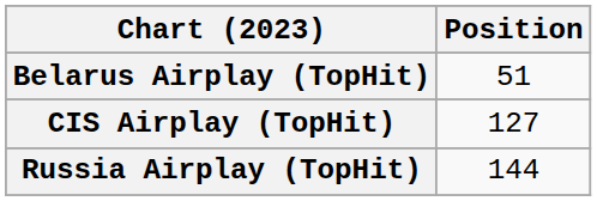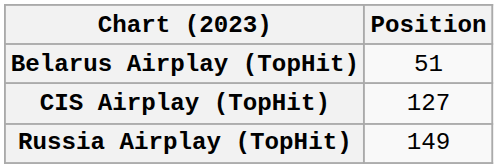 <table class="wikitable sortable plainrowheaders" style="text-align:center">
 <tr>
 <th scope="col">Chart (2023)</th>
 <th scope="col">Position</th>
 </tr>
 <tr>
 <th scope="row">Belarus Airplay (TopHit)</th>
 <td>51</td>
 </tr>
 <tr>
 <th scope="row">CIS Airplay (TopHit)</th>
 <td>127</td>
 </tr>
 <tr>
 <th scope="row">Russia Airplay (TopHit)</th>
-<td>144</td>
+<td>149</td>
 </tr>
 </table>
